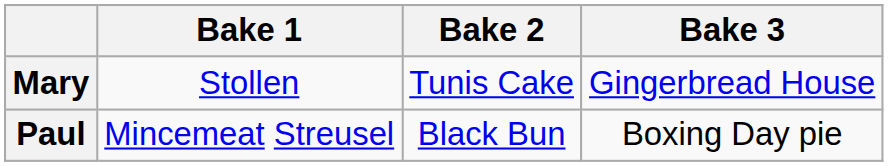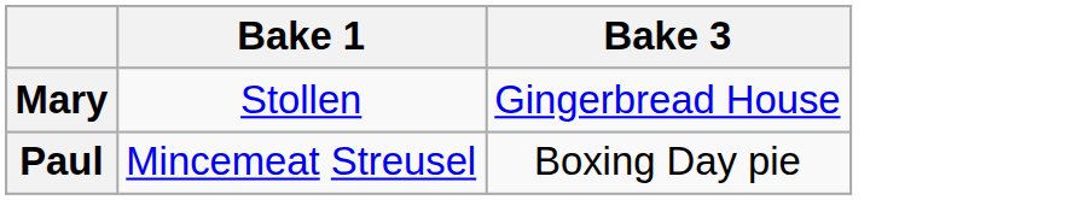 <table class="wikitable" style="text-align:center;">
 <tr>
 <th scope="col"></th>
 <th scope="col">Bake 1</th>
-<th scope="col">Bake 2</th>
 <th scope="col">Bake 3</th>
 </tr>
 <tr>
 <th scope="row">Mary</th>
 <td><a href='#'>Stollen</a></td>
-<td><a href='#'>Tunis Cake</a></td>
 <td><a href='#'>Gingerbread House</a></td>
 </tr>
 <tr>
 <th scope="row">Paul</th>
 <td><a href='#'>Mincemeat</a> <a href='#'>Streusel</a></td>
-<td><a href='#'>Black Bun</a></td>
 <td>Boxing Day pie</td>
 </tr>
 </table>
